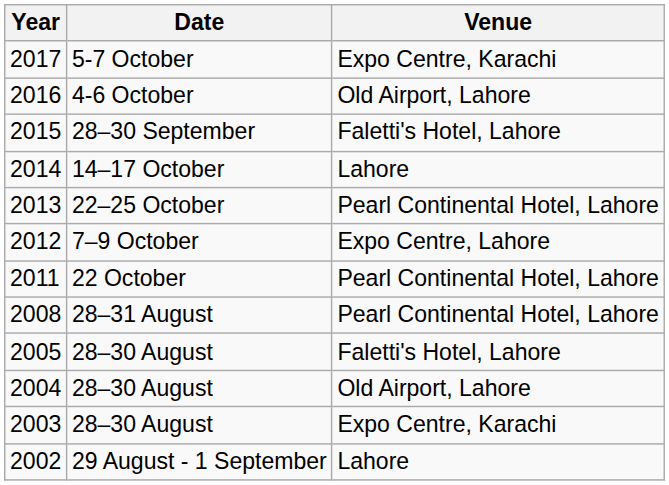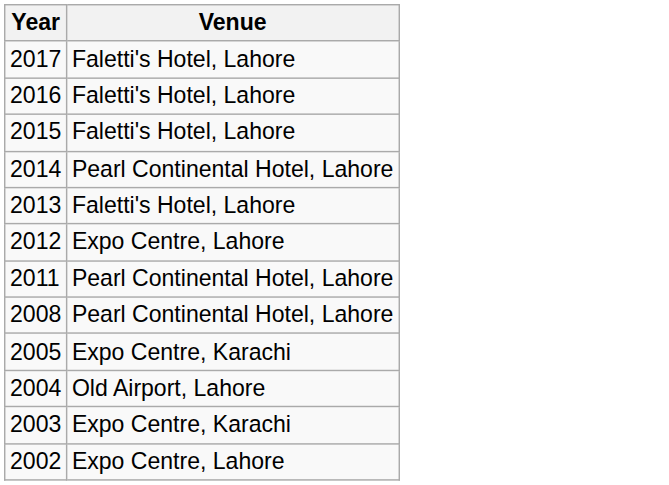 <table class="wikitable">
 <tr>
 <th>Year</th>
-<th>Date</th>
 <th>Venue</th>
 </tr>
 <tr>
 <td>2017</td>
-<td>5-7 October</td>
-<td>Expo Centre, Karachi</td>
+<td>Faletti's Hotel, Lahore</td>
 </tr>
 <tr>
 <td>2016</td>
-<td>4-6 October</td>
-<td>Old Airport, Lahore</td>
+<td>Faletti's Hotel, Lahore</td>
 </tr>
 <tr>
 <td>2015</td>
-<td>28–30 September</td>
 <td>Faletti's Hotel, Lahore</td>
 </tr>
 <tr>
 <td>2014</td>
-<td>14–17 October</td>
-<td>Lahore</td>
+<td>Pearl Continental Hotel, Lahore</td>
 </tr>
 <tr>
 <td>2013</td>
-<td>22–25 October</td>
-<td>Pearl Continental Hotel, Lahore</td>
+<td>Faletti's Hotel, Lahore</td>
 </tr>
 <tr>
 <td>2012</td>
-<td>7–9 October</td>
 <td>Expo Centre, Lahore</td>
 </tr>
 <tr>
 <td>2011</td>
-<td>22 October</td>
 <td>Pearl Continental Hotel, Lahore</td>
 </tr>
 <tr>
 <td>2008</td>
-<td>28–31 August</td>
 <td>Pearl Continental Hotel, Lahore</td>
 </tr>
 <tr>
 <td>2005</td>
-<td>28–30 August</td>
-<td>Faletti's Hotel, Lahore</td>
+<td>Expo Centre, Karachi</td>
 </tr>
 <tr>
 <td>2004</td>
-<td>28–30 August</td>
 <td>Old Airport, Lahore</td>
 </tr>
 <tr>
 <td>2003</td>
-<td>28–30 August</td>
 <td>Expo Centre, Karachi</td>
 </tr>
 <tr>
 <td>2002</td>
-<td>29 August - 1 September</td>
-<td>Lahore</td>
+<td>Expo Centre, Lahore</td>
 </tr>
 </table>
